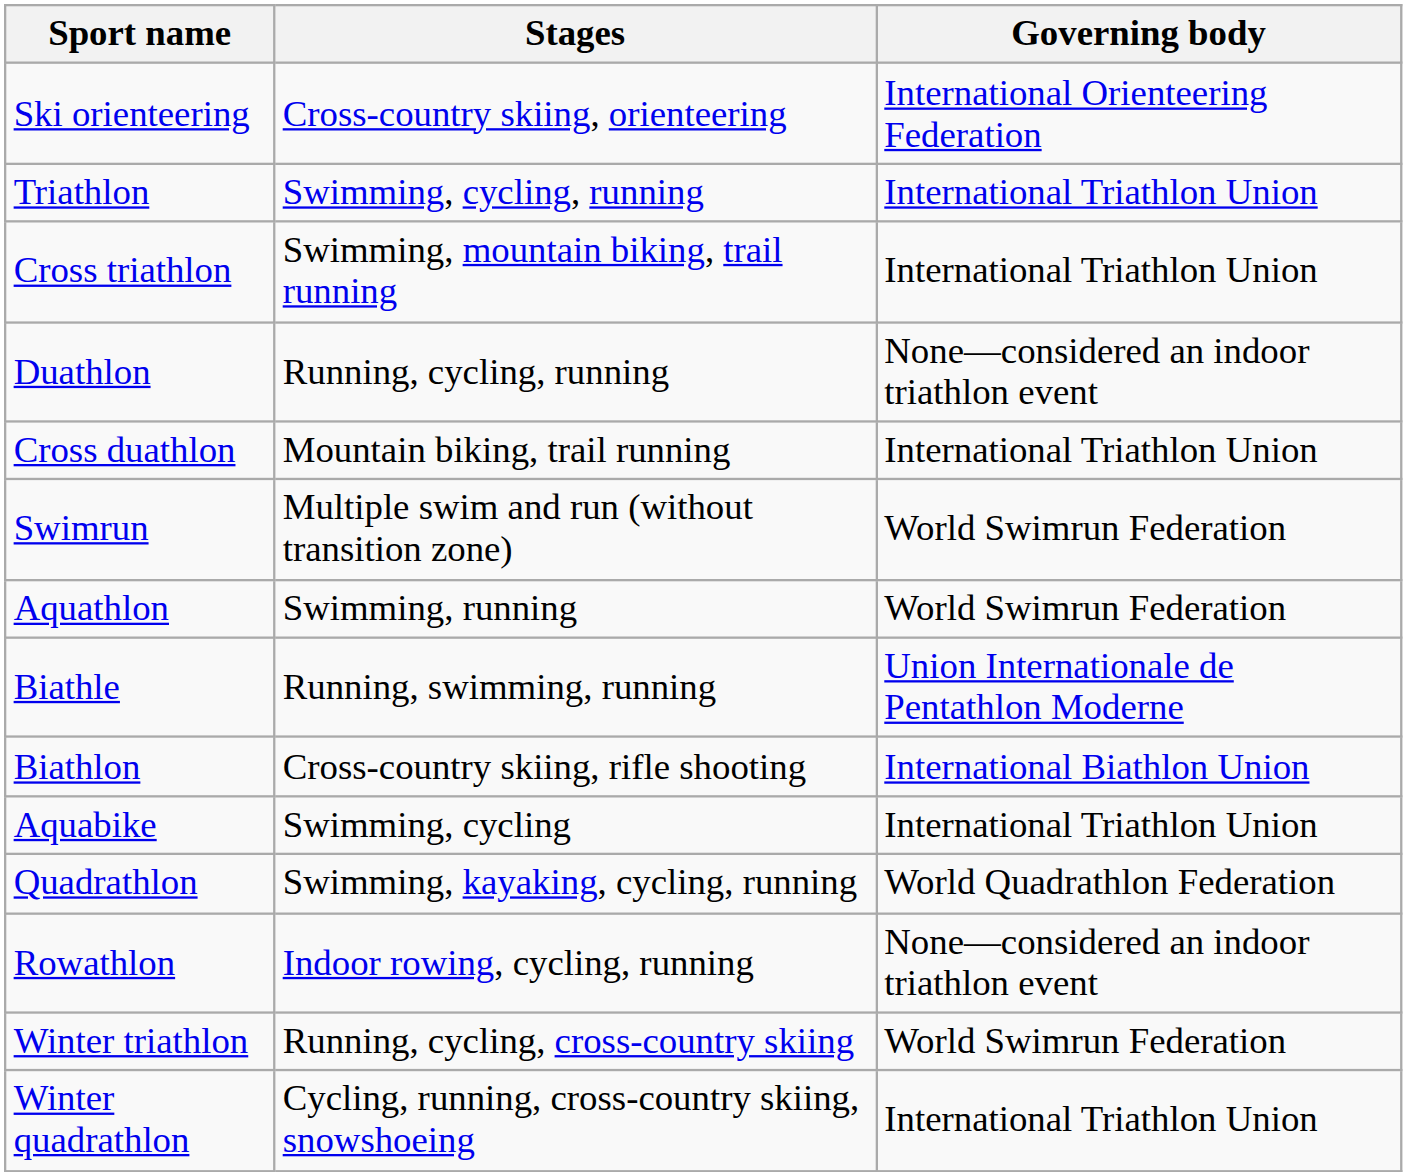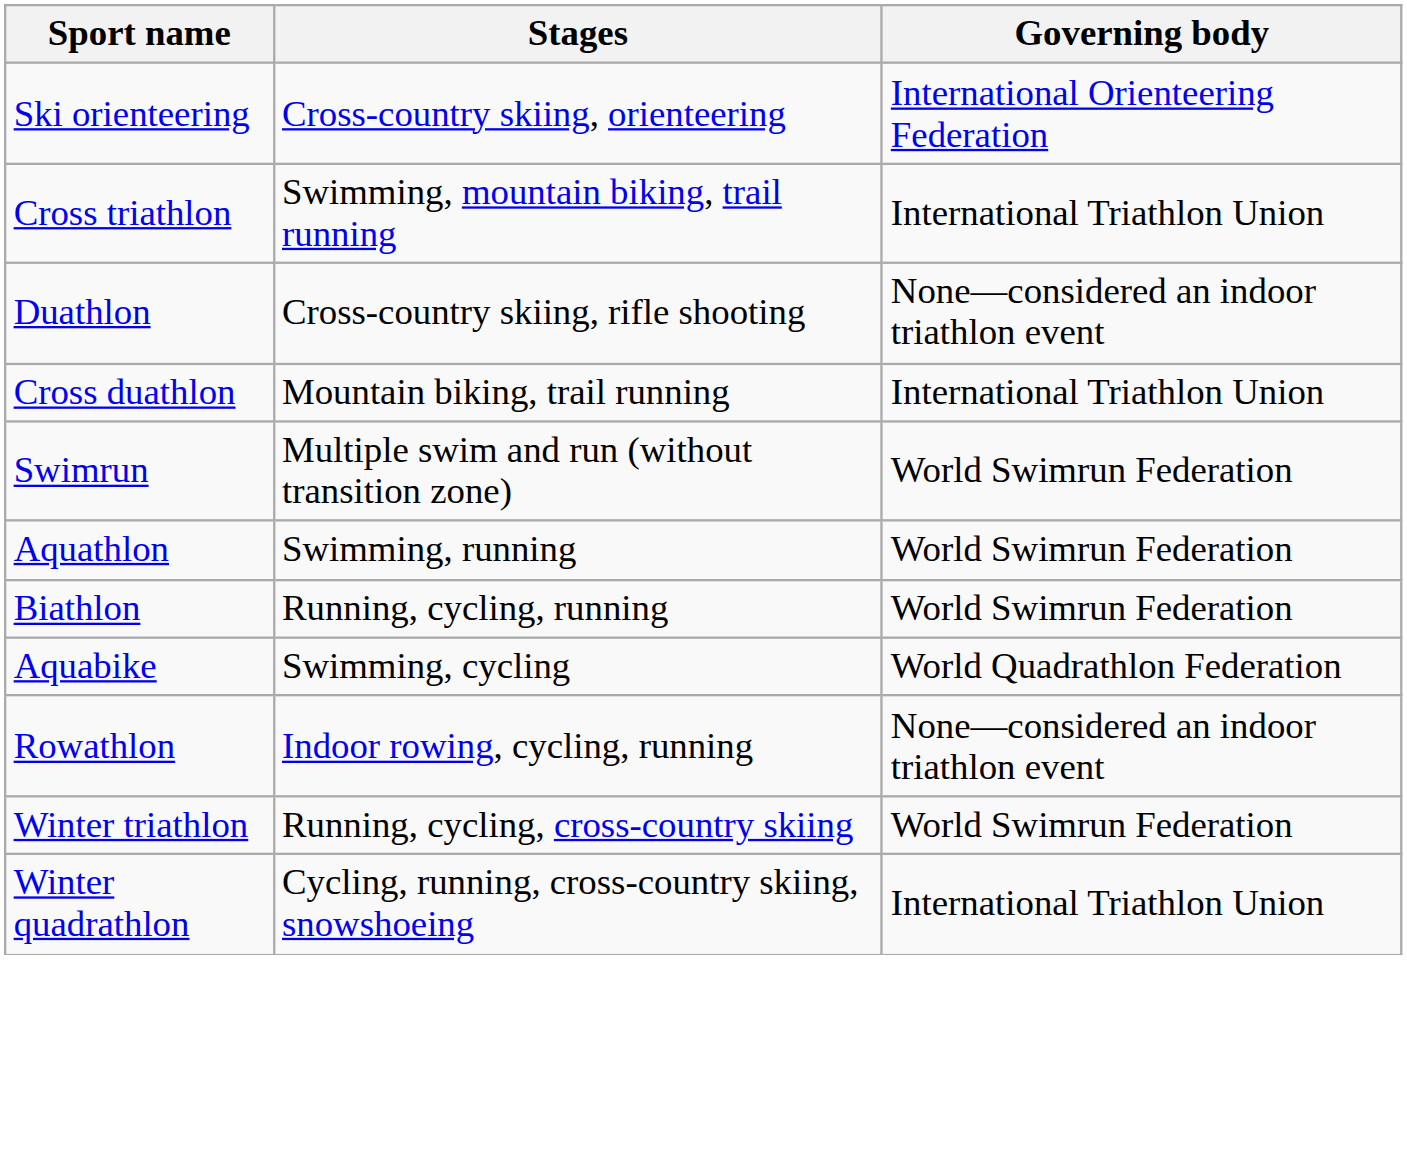 <table class="wikitable sortable">
 <tr>
 <th>Sport name</th>
 <th>Stages</th>
 <th>Governing body</th>
 </tr>
 <tr>
 <td><a href='#'>Ski orienteering</a></td>
 <td><a href='#'>Cross-country skiing</a>, <a href='#'>orienteering</a></td>
 <td><a href='#'>International Orienteering Federation</a></td>
 </tr>
 <tr>
-<td><a href='#'>Triathlon</a></td>
-<td><a href='#'>Swimming</a>, <a href='#'>cycling</a>, <a href='#'>running</a></td>
-<td><a href='#'>International Triathlon Union</a></td>
-</tr>
-<tr>
 <td><a href='#'>Cross triathlon</a></td>
 <td>Swimming, <a href='#'>mountain biking</a>, <a href='#'>trail running</a></td>
 <td>International Triathlon Union</td>
 </tr>
 <tr>
 <td><a href='#'>Duathlon</a></td>
-<td>Running, cycling, running</td>
+<td>Cross-country skiing, rifle shooting</td>
 <td>None—considered an indoor triathlon event</td>
 </tr>
 <tr>
 <td><a href='#'>Cross duathlon</a></td>
 <td>Mountain biking, trail running</td>
 <td>International Triathlon Union</td>
 </tr>
 <tr>
 <td><a href='#'>Swimrun</a></td>
 <td>Multiple swim and run (without transition zone)</td>
 <td>World Swimrun Federation</td>
 </tr>
 <tr>
 <td><a href='#'>Aquathlon</a></td>
 <td>Swimming, running</td>
 <td>World Swimrun Federation</td>
 </tr>
 <tr>
-<td><a href='#'>Biathle</a></td>
-<td>Running, swimming, running</td>
-<td><a href='#'>Union Internationale de Pentathlon Moderne</a></td>
-</tr>
-<tr>
 <td><a href='#'>Biathlon</a></td>
-<td>Cross-country skiing, rifle shooting</td>
-<td><a href='#'>International Biathlon Union</a></td>
+<td>Running, cycling, running</td>
+<td>World Swimrun Federation</td>
 </tr>
 <tr>
 <td><a href='#'>Aquabike</a></td>
 <td>Swimming, cycling</td>
-<td>International Triathlon Union</td>
-</tr>
-<tr>
-<td><a href='#'>Quadrathlon</a></td>
-<td>Swimming, <a href='#'>kayaking</a>, cycling, running</td>
 <td>World Quadrathlon Federation</td>
 </tr>
 <tr>
 <td><a href='#'>Rowathlon</a></td>
 <td><a href='#'>Indoor rowing</a>, cycling, running</td>
 <td>None—considered an indoor triathlon event</td>
 </tr>
 <tr>
 <td><a href='#'>Winter triathlon</a></td>
 <td>Running, cycling, <a href='#'>cross-country skiing</a></td>
 <td>World Swimrun Federation</td>
 </tr>
 <tr>
 <td><a href='#'>Winter quadrathlon</a></td>
 <td>Cycling, running, cross-country skiing, <a href='#'>snowshoeing</a></td>
 <td>International Triathlon Union</td>
 </tr>
 </table>
